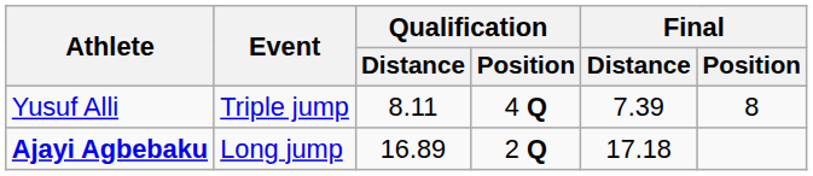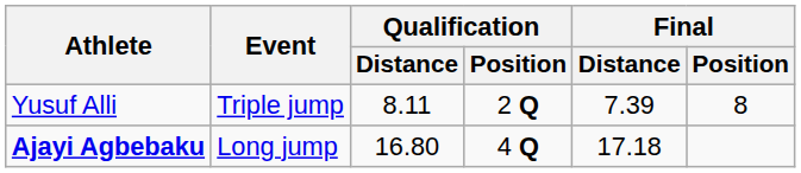 <table class=wikitable style=font-size:90%>
 <tr>
 <th rowspan=2>Athlete</th>
 <th rowspan=2>Event</th>
 <th colspan=2>Qualification</th>
 <th colspan=2>Final</th>
 </tr>
 <tr style=font-size:95%>
 <th>Distance</th>
 <th>Position</th>
 <th>Distance</th>
 <th>Position</th>
 </tr>
 <tr align=center>
 <td align=left><a href='#'>Yusuf Alli</a></td>
 <td align=left><a href='#'>Triple jump</a></td>
 <td>8.11</td>
-<td>4 <strong>Q</strong></td>
+<td>2 <strong>Q</strong></td>
 <td>7.39</td>
 <td>8</td>
 </tr>
 <tr align=center>
 <td align=left><strong><a href='#'>Ajayi Agbebaku</a></strong></td>
 <td align=left><a href='#'>Long jump</a></td>
-<td>16.89</td>
-<td>2 <strong>Q</strong></td>
+<td>16.80</td>
+<td>4 <strong>Q</strong></td>
 <td>17.18</td>
 <td></td>
 </tr>
 </table>
